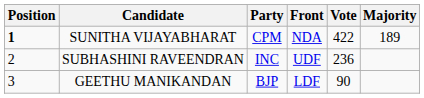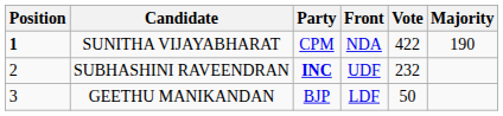 <table class="wikitable">
 <tr>
 <th scope="col">Position</th>
 <th scope="col">Candidate</th>
 <th scope="col">Party</th>
 <th scope="col">Front</th>
 <th scope="col">Vote</th>
 <th scope="col">Majority</th>
 </tr>
 <tr>
 <td><strong>1</strong></td>
 <td align="center">SUNITHA VIJAYABHARAT</td>
 <td align="center"><a href='#'>CPM</a></td>
 <td align="center"><a href='#'>NDA</a></td>
 <td align="center">422</td>
-<td align="center">189</td>
+<td align="center">190</td>
 </tr>
 <tr>
 <td>2</td>
 <td align="center">SUBHASHINI RAVEENDRAN</td>
-<td align="center"><a href='#'>INC</a></td>
+<td align="center"><strong><a href='#'>INC</a></strong></td>
 <td align="center"><a href='#'>UDF</a></td>
-<td align="center">236</td>
+<td align="center">232</td>
 <td align="center"></td>
 </tr>
 <tr>
 <td>3</td>
 <td align="center">GEETHU MANIKANDAN</td>
 <td align="center"><a href='#'>BJP</a></td>
 <td align="center"><a href='#'>LDF</a></td>
-<td align="center">90</td>
+<td align="center">50</td>
 <td align="center"></td>
 </tr>
 </table>
